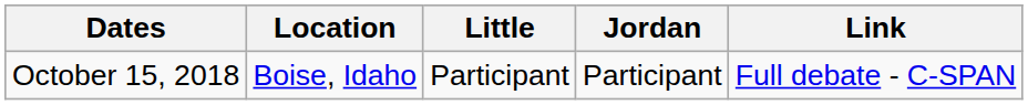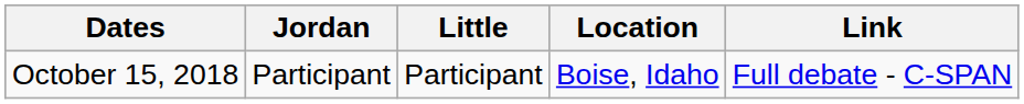 <table class="wikitable" style="text-align:center">
 <tr>
 <th>Dates</th>
+<th>Jordan</th>
+<th>Little</th>
 <th>Location</th>
-<th>Little</th>
-<th>Jordan</th>
 <th>Link</th>
 </tr>
 <tr>
 <td>October 15, 2018</td>
-<td><a href='#'>Boise</a>, <a href='#'>Idaho</a></td>
 <td>Participant</td>
 <td>Participant</td>
+<td><a href='#'>Boise</a>, <a href='#'>Idaho</a></td>
 <td align=left><a href='#'>Full debate</a> - <a href='#'>C-SPAN</a></td>
 </tr>
 </table>
